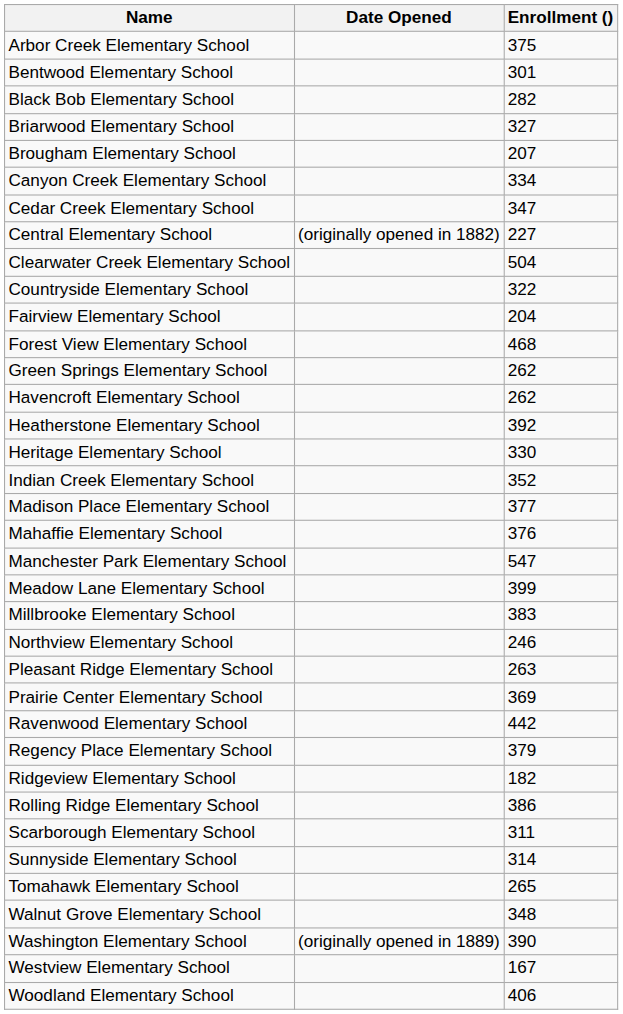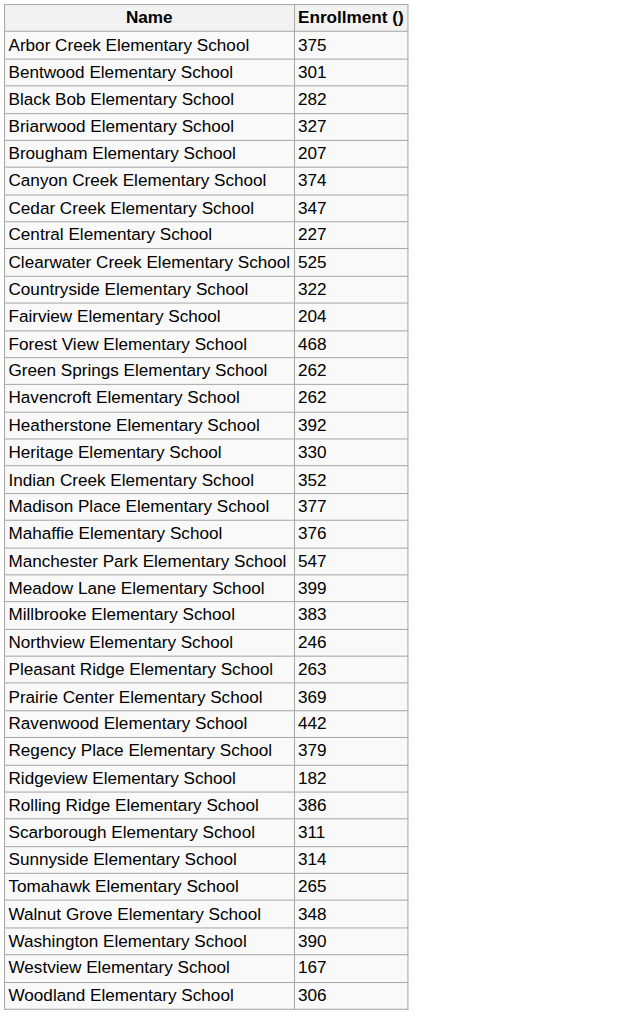 <table class="wikitable sortable collapsible">
 <tr>
 <th>Name</th>
-<th>Date Opened</th>
 <th>Enrollment ()</th>
 </tr>
 <tr>
 <td>Arbor Creek Elementary School</td>
-<td></td>
 <td>375</td>
 </tr>
 <tr>
 <td>Bentwood Elementary School</td>
-<td></td>
 <td>301</td>
 </tr>
 <tr>
 <td>Black Bob Elementary School</td>
-<td></td>
 <td>282</td>
 </tr>
 <tr>
 <td>Briarwood Elementary School</td>
-<td></td>
 <td>327</td>
 </tr>
 <tr>
 <td>Brougham Elementary School</td>
-<td></td>
 <td>207</td>
 </tr>
 <tr>
 <td>Canyon Creek Elementary School</td>
-<td></td>
-<td>334</td>
+<td>374</td>
 </tr>
 <tr>
 <td>Cedar Creek Elementary School</td>
-<td></td>
 <td>347</td>
 </tr>
 <tr>
 <td>Central Elementary School</td>
-<td> (originally opened in 1882)</td>
 <td>227</td>
 </tr>
 <tr>
 <td>Clearwater Creek Elementary School</td>
-<td></td>
-<td>504</td>
+<td>525</td>
 </tr>
 <tr>
 <td>Countryside Elementary School</td>
-<td></td>
 <td>322</td>
 </tr>
 <tr>
 <td>Fairview Elementary School</td>
-<td></td>
 <td>204</td>
 </tr>
 <tr>
 <td>Forest View Elementary School</td>
-<td></td>
 <td>468</td>
 </tr>
 <tr>
 <td>Green Springs Elementary School</td>
-<td></td>
 <td>262</td>
 </tr>
 <tr>
 <td>Havencroft Elementary School</td>
-<td></td>
 <td>262</td>
 </tr>
 <tr>
 <td>Heatherstone Elementary School</td>
-<td></td>
 <td>392</td>
 </tr>
 <tr>
 <td>Heritage Elementary School</td>
-<td></td>
 <td>330</td>
 </tr>
 <tr>
 <td>Indian Creek Elementary School</td>
-<td></td>
 <td>352</td>
 </tr>
 <tr>
 <td>Madison Place Elementary School</td>
-<td></td>
 <td>377</td>
 </tr>
 <tr>
 <td>Mahaffie Elementary School</td>
-<td></td>
 <td>376</td>
 </tr>
 <tr>
 <td>Manchester Park Elementary School</td>
-<td></td>
 <td>547</td>
 </tr>
 <tr>
 <td>Meadow Lane Elementary School</td>
-<td></td>
 <td>399</td>
 </tr>
 <tr>
 <td>Millbrooke Elementary School</td>
-<td></td>
 <td>383</td>
 </tr>
 <tr>
 <td>Northview Elementary School</td>
-<td></td>
 <td>246</td>
 </tr>
 <tr>
 <td>Pleasant Ridge Elementary School</td>
-<td></td>
 <td>263</td>
 </tr>
 <tr>
 <td>Prairie Center Elementary School</td>
-<td></td>
 <td>369</td>
 </tr>
 <tr>
 <td>Ravenwood Elementary School</td>
-<td></td>
 <td>442</td>
 </tr>
 <tr>
 <td>Regency Place Elementary School</td>
-<td></td>
 <td>379</td>
 </tr>
 <tr>
 <td>Ridgeview Elementary School</td>
-<td></td>
 <td>182</td>
 </tr>
 <tr>
 <td>Rolling Ridge Elementary School</td>
-<td></td>
 <td>386</td>
 </tr>
 <tr>
 <td>Scarborough Elementary School</td>
-<td></td>
 <td>311</td>
 </tr>
 <tr>
 <td>Sunnyside Elementary School</td>
-<td></td>
 <td>314</td>
 </tr>
 <tr>
 <td>Tomahawk Elementary School</td>
-<td></td>
 <td>265</td>
 </tr>
 <tr>
 <td>Walnut Grove Elementary School</td>
-<td></td>
 <td>348</td>
 </tr>
 <tr>
 <td>Washington Elementary School</td>
-<td> (originally opened in 1889)</td>
 <td>390</td>
 </tr>
 <tr>
 <td>Westview Elementary School</td>
-<td></td>
 <td>167</td>
 </tr>
 <tr>
 <td>Woodland Elementary School</td>
-<td></td>
-<td>406</td>
+<td>306</td>
 </tr>
 </table>
